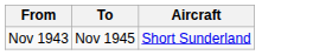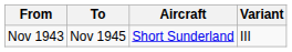 <table class="wikitable">
 <tr>
 <th>From</th>
 <th>To</th>
 <th>Aircraft</th>
+<th>Variant</th>
 </tr>
 <tr>
 <td>Nov 1943</td>
 <td>Nov 1945</td>
 <td><a href='#'>Short Sunderland</a></td>
+<td>III</td>
 </tr>
 </table>
